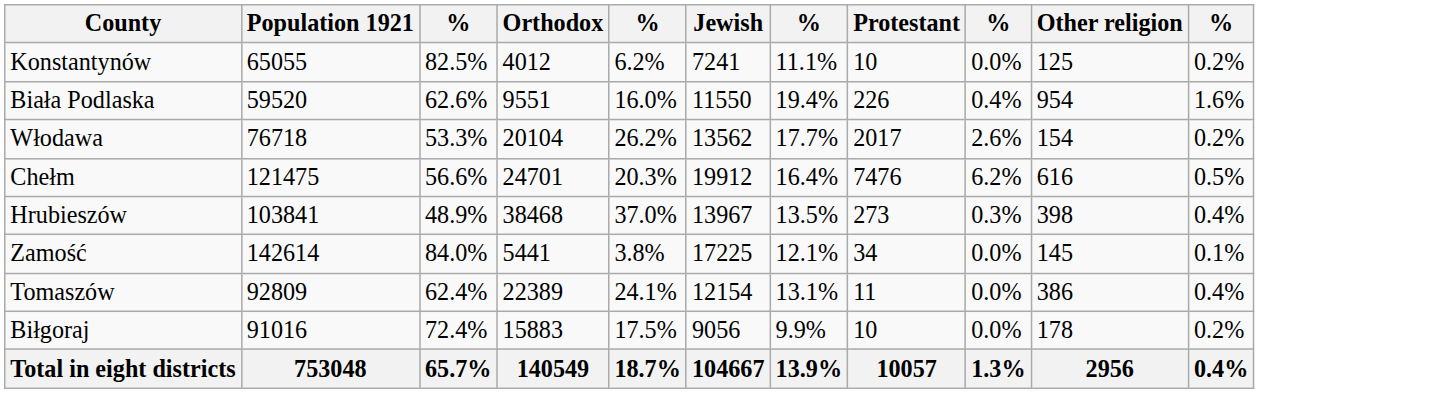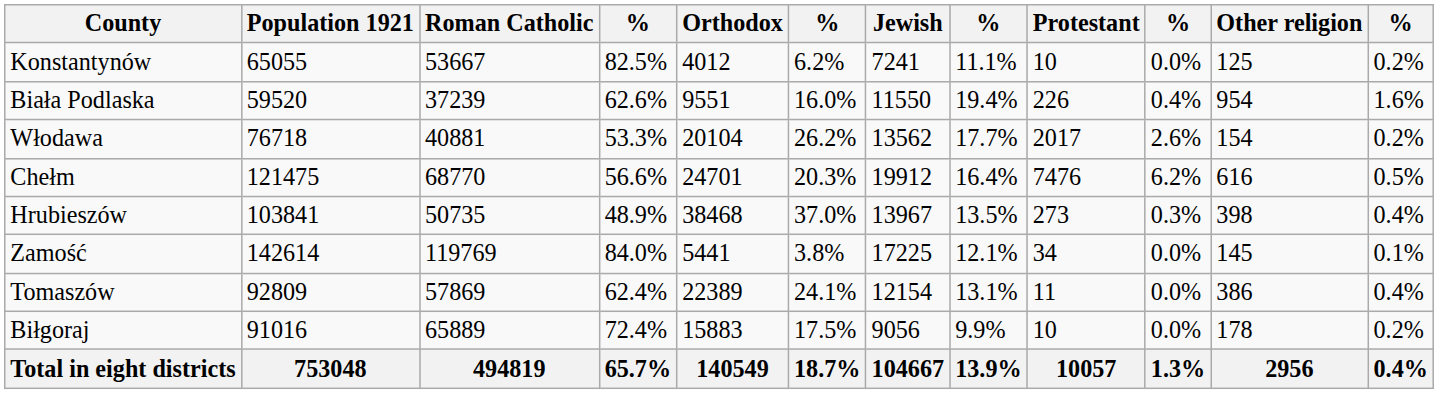 <table class="wikitable sortable">
 <tr>
 <th>County</th>
 <th>Population 1921</th>
+<th>Roman Catholic</th>
 <th>%</th>
 <th>Orthodox</th>
 <th>%</th>
 <th>Jewish</th>
 <th>%</th>
 <th>Protestant</th>
 <th>%</th>
 <th>Other religion</th>
 <th>%</th>
 </tr>
 <tr>
 <td>Konstantynów</td>
 <td>65055</td>
+<td>53667</td>
 <td>82.5%</td>
 <td>4012</td>
 <td>6.2%</td>
 <td>7241</td>
 <td>11.1%</td>
 <td>10</td>
 <td>0.0%</td>
 <td>125</td>
 <td>0.2%</td>
 </tr>
 <tr>
 <td>Biała Podlaska</td>
 <td>59520</td>
+<td>37239</td>
 <td>62.6%</td>
 <td>9551</td>
 <td>16.0%</td>
 <td>11550</td>
 <td>19.4%</td>
 <td>226</td>
 <td>0.4%</td>
 <td>954</td>
 <td>1.6%</td>
 </tr>
 <tr>
 <td>Włodawa</td>
 <td>76718</td>
+<td>40881</td>
 <td>53.3%</td>
 <td>20104</td>
 <td>26.2%</td>
 <td>13562</td>
 <td>17.7%</td>
 <td>2017</td>
 <td>2.6%</td>
 <td>154</td>
 <td>0.2%</td>
 </tr>
 <tr>
 <td>Chełm</td>
 <td>121475</td>
+<td>68770</td>
 <td>56.6%</td>
 <td>24701</td>
 <td>20.3%</td>
 <td>19912</td>
 <td>16.4%</td>
 <td>7476</td>
 <td>6.2%</td>
 <td>616</td>
 <td>0.5%</td>
 </tr>
 <tr>
 <td>Hrubieszów</td>
 <td>103841</td>
+<td>50735</td>
 <td>48.9%</td>
 <td>38468</td>
 <td>37.0%</td>
 <td>13967</td>
 <td>13.5%</td>
 <td>273</td>
 <td>0.3%</td>
 <td>398</td>
 <td>0.4%</td>
 </tr>
 <tr>
 <td>Zamość</td>
 <td>142614</td>
+<td>119769</td>
 <td>84.0%</td>
 <td>5441</td>
 <td>3.8%</td>
 <td>17225</td>
 <td>12.1%</td>
 <td>34</td>
 <td>0.0%</td>
 <td>145</td>
 <td>0.1%</td>
 </tr>
 <tr>
 <td>Tomaszów</td>
 <td>92809</td>
+<td>57869</td>
 <td>62.4%</td>
 <td>22389</td>
 <td>24.1%</td>
 <td>12154</td>
 <td>13.1%</td>
 <td>11</td>
 <td>0.0%</td>
 <td>386</td>
 <td>0.4%</td>
 </tr>
 <tr>
 <td>Biłgoraj</td>
 <td>91016</td>
+<td>65889</td>
 <td>72.4%</td>
 <td>15883</td>
 <td>17.5%</td>
 <td>9056</td>
 <td>9.9%</td>
 <td>10</td>
 <td>0.0%</td>
 <td>178</td>
 <td>0.2%</td>
 </tr>
 <tr>
 <th>Total in eight districts</th>
 <th><strong>753048</strong></th>
+<th><strong>494819</strong></th>
 <th><strong>65.7%</strong></th>
 <th><strong>140549</strong></th>
 <th><strong>18.7%</strong></th>
 <th><strong>104667</strong></th>
 <th><strong>13.9%</strong></th>
 <th><strong>10057</strong></th>
 <th><strong>1.3%</strong></th>
 <th><strong>2956</strong></th>
 <th><strong>0.4%</strong></th>
 </tr>
 </table>
